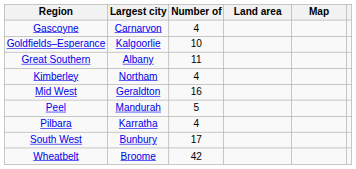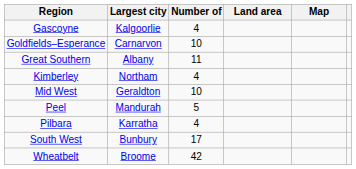 <table class="wikitable sortable" style="text-align:center;">
 <tr>
 <th>Region</th>
 <th>Largest city</th>
 <th>Number of<br> </th>
 <th width="100px">Land area</th>
 <th class="unsortable" width="80px">Map</th>
 <th class="unsortable"></th>
 </tr>
 <tr>
 <td><a href='#'>Gascoyne</a></td>
-<td><a href='#'>Carnarvon</a></td>
+<td><a href='#'>Kalgoorlie</a></td>
 <td>4</td>
 <td></td>
 <td></td>
 <td></td>
 </tr>
 <tr>
 <td><a href='#'>Goldfields–Esperance</a></td>
-<td><a href='#'>Kalgoorlie</a></td>
+<td><a href='#'>Carnarvon</a></td>
 <td>10</td>
 <td></td>
 <td></td>
 <td></td>
 </tr>
 <tr>
 <td><a href='#'>Great Southern</a></td>
 <td><a href='#'>Albany</a></td>
 <td>11</td>
 <td></td>
 <td></td>
 <td></td>
 </tr>
 <tr>
 <td><a href='#'>Kimberley</a></td>
 <td><a href='#'>Northam</a></td>
 <td>4</td>
 <td></td>
 <td></td>
 <td></td>
 </tr>
 <tr>
 <td><a href='#'>Mid West</a></td>
 <td><a href='#'>Geraldton</a></td>
-<td>16</td>
+<td>10</td>
 <td></td>
 <td></td>
 <td></td>
 </tr>
 <tr>
 <td><a href='#'>Peel</a></td>
 <td><a href='#'>Mandurah</a></td>
 <td>5</td>
 <td></td>
 <td></td>
 <td></td>
 </tr>
 <tr>
 <td><a href='#'>Pilbara</a></td>
 <td><a href='#'>Karratha</a></td>
 <td>4</td>
 <td></td>
 <td></td>
 <td></td>
 </tr>
 <tr>
 <td><a href='#'>South West</a></td>
 <td><a href='#'>Bunbury</a></td>
 <td>17</td>
 <td></td>
 <td></td>
 <td></td>
 </tr>
 <tr>
 <td><a href='#'>Wheatbelt</a></td>
 <td><a href='#'>Broome</a></td>
 <td>42</td>
 <td></td>
 <td></td>
 <td></td>
 </tr>
 </table>
